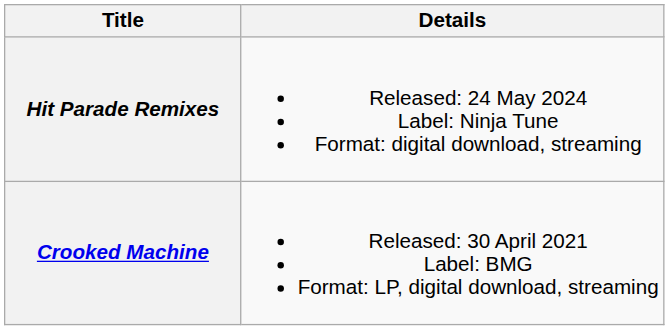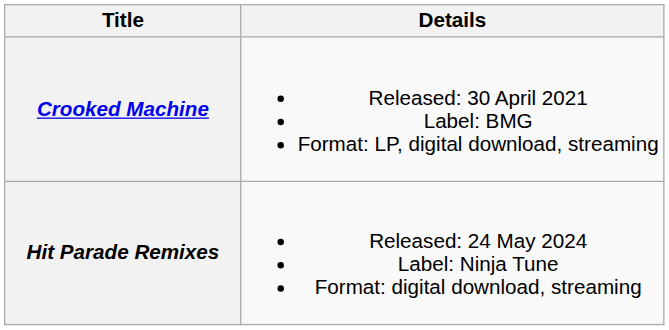 <table class="wikitable plainrowheaders" style="text-align:center">
 <tr>
 <th scope="col" style="width:11em;">Title</th>
 <th scope="col" style="width:20em;">Details</th>
 </tr>
 <tr>
+<th scope="row"><em><a href='#'>Crooked Machine</a></em></th>
+<td><br><ul><li>Released: 30 April 2021</li><li>Label: BMG</li><li>Format: LP, digital download, streaming</li></ul></td>
+</tr>
+<tr>
 <th scope="row"><em>Hit Parade Remixes</em></th>
 <td><br><ul><li>Released: 24 May 2024</li><li>Label: Ninja Tune</li><li>Format: digital download, streaming</li></ul></td>
 </tr>
-<tr>
-<th scope="row"><em><a href='#'>Crooked Machine</a></em></th>
-<td><br><ul><li>Released: 30 April 2021</li><li>Label: BMG</li><li>Format: LP, digital download, streaming</li></ul></td>
-</tr>
 </table>
